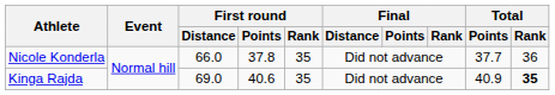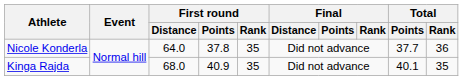 <table class="wikitable" style="font-size:90%; text-align:center">
 <tr>
 <th rowspan=2>Athlete</th>
 <th rowspan=2>Event</th>
 <th colspan=3>First round</th>
 <th colspan=3>Final</th>
 <th colspan=2>Total</th>
 </tr>
 <tr style="font-size:95%">
 <th>Distance</th>
 <th>Points</th>
 <th>Rank</th>
 <th>Distance</th>
 <th>Points</th>
 <th>Rank</th>
 <th>Points</th>
 <th>Rank</th>
 </tr>
 <tr>
 <td align=left><a href='#'>Nicole Konderla</a></td>
 <td rowspan=2 align=left><a href='#'>Normal hill</a></td>
-<td>66.0</td>
+<td>64.0</td>
 <td>37.8</td>
 <td>35</td>
 <td colspan=3>Did not advance</td>
 <td>37.7</td>
 <td>36</td>
 </tr>
 <tr>
 <td align=left><a href='#'>Kinga Rajda</a></td>
-<td>69.0</td>
-<td>40.6</td>
+<td>68.0</td>
+<td>40.9</td>
 <td>35</td>
 <td colspan=3>Did not advance</td>
-<td>40.9</td>
-<td><strong>35</strong></td>
+<td>40.1</td>
+<td>35</td>
 </tr>
 </table>
